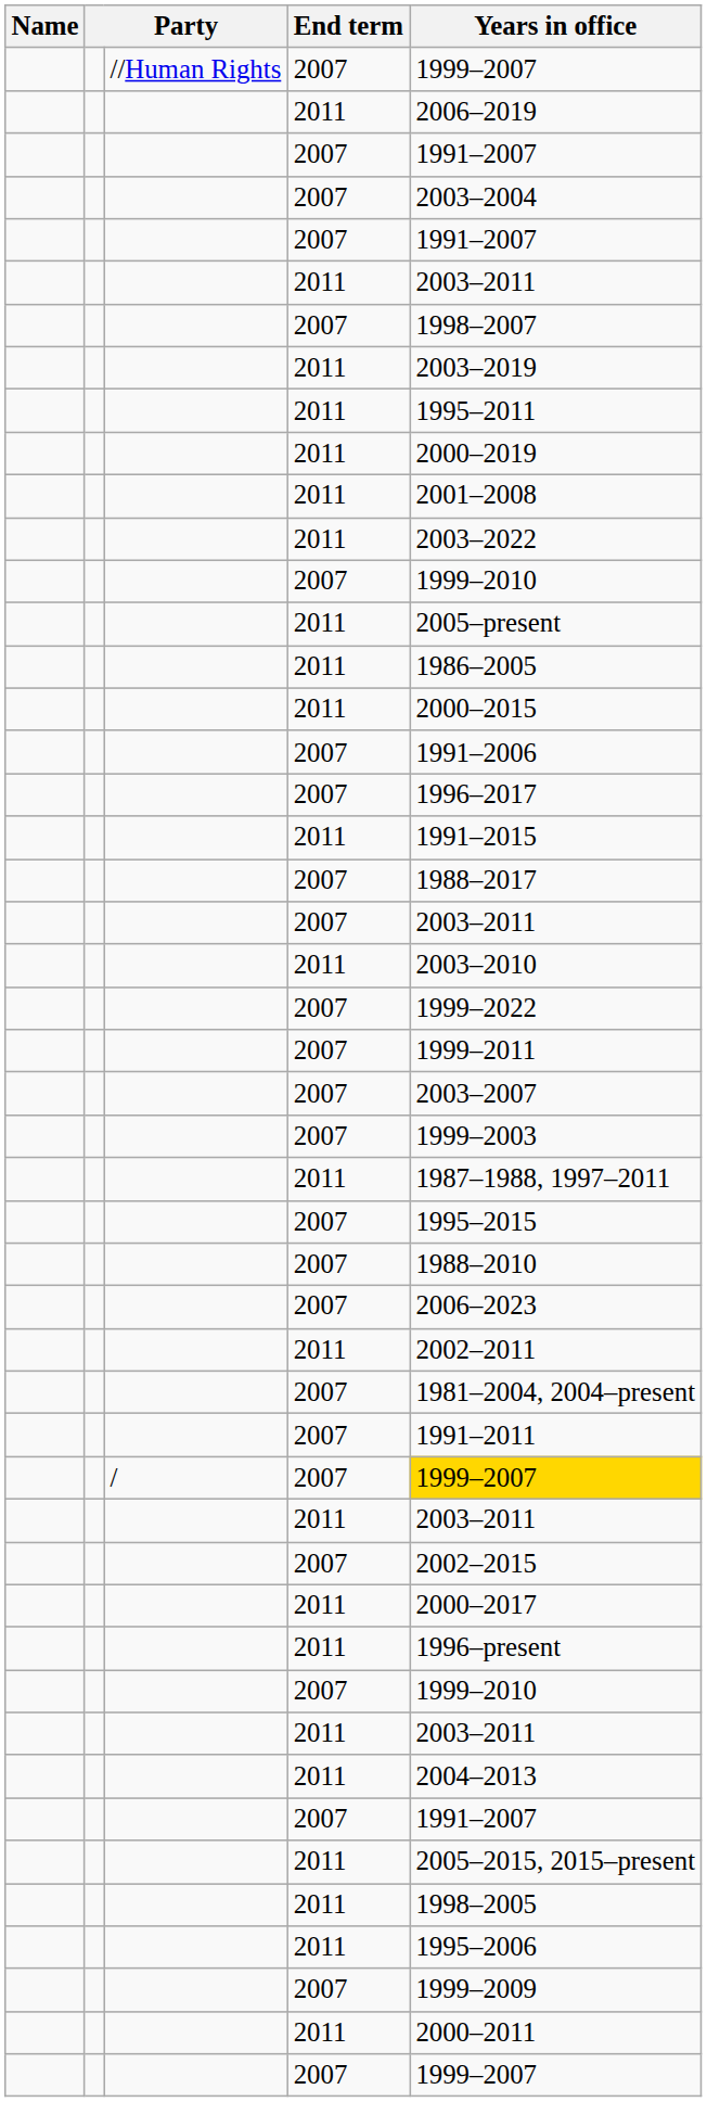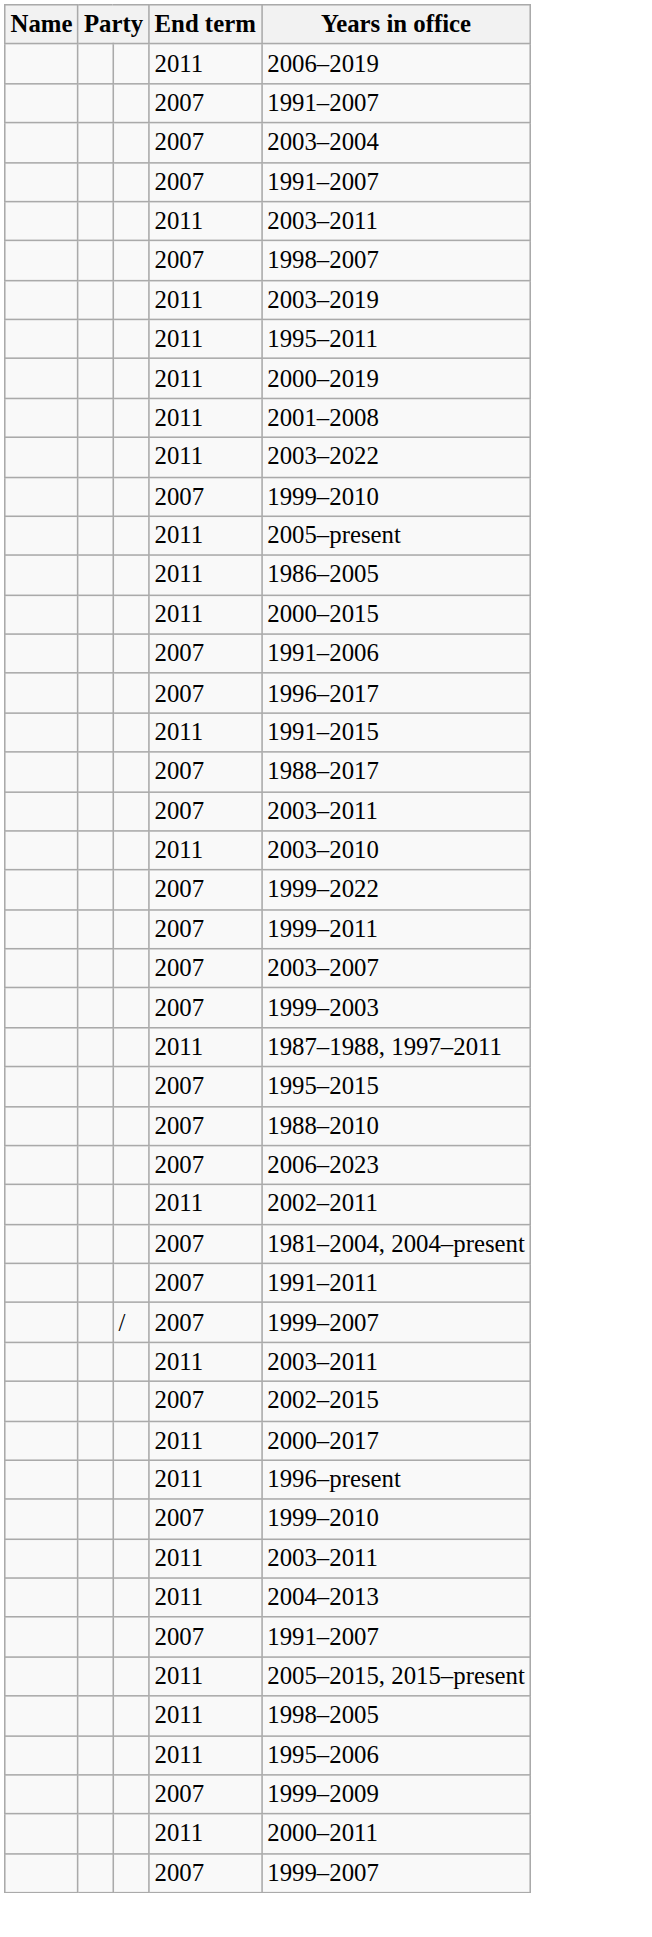 <table class="wikitable sortable">
 <tr>
 <th>Name</th>
 <th colspan=2>Party</th>
 <th>End term</th>
 <th>Years in office</th>
-</tr>
-<tr>
-<td></td>
-<td> </td>
-<td>//<a href='#'>Human Rights</a></td>
-<td>2007</td>
-<td>1999–2007</td>
 </tr>
 <tr>
 <td></td>
 <td> </td>
 <td></td>
 <td>2011</td>
 <td>2006–2019</td>
 </tr>
 <tr>
 <td></td>
 <td> </td>
 <td></td>
 <td>2007</td>
 <td>1991–2007</td>
 </tr>
 <tr>
 <td></td>
 <td> </td>
 <td></td>
 <td>2007</td>
 <td>2003–2004</td>
 </tr>
 <tr>
 <td></td>
 <td> </td>
 <td></td>
 <td>2007</td>
 <td>1991–2007</td>
 </tr>
 <tr>
 <td></td>
 <td> </td>
 <td></td>
 <td>2011</td>
 <td>2003–2011</td>
 </tr>
 <tr>
 <td></td>
 <td> </td>
 <td></td>
 <td>2007</td>
 <td>1998–2007</td>
 </tr>
 <tr>
 <td></td>
 <td> </td>
 <td></td>
 <td>2011</td>
 <td>2003–2019</td>
 </tr>
 <tr>
 <td></td>
 <td> </td>
 <td></td>
 <td>2011</td>
 <td>1995–2011</td>
 </tr>
 <tr>
 <td></td>
 <td> </td>
 <td></td>
 <td>2011</td>
 <td>2000–2019</td>
 </tr>
 <tr>
 <td></td>
 <td> </td>
 <td></td>
 <td>2011</td>
 <td>2001–2008</td>
 </tr>
 <tr>
 <td></td>
 <td> </td>
 <td></td>
 <td>2011</td>
 <td>2003–2022</td>
 </tr>
 <tr>
 <td></td>
 <td> </td>
 <td></td>
 <td>2007</td>
 <td>1999–2010</td>
 </tr>
 <tr>
 <td></td>
 <td> </td>
 <td></td>
 <td>2011</td>
 <td>2005–present</td>
 </tr>
 <tr>
 <td></td>
 <td> </td>
 <td></td>
 <td>2011</td>
 <td>1986–2005</td>
 </tr>
 <tr>
 <td></td>
 <td> </td>
 <td></td>
 <td>2011</td>
 <td>2000–2015</td>
 </tr>
 <tr>
 <td></td>
 <td> </td>
 <td></td>
 <td>2007</td>
 <td>1991–2006</td>
 </tr>
 <tr>
 <td></td>
 <td> </td>
 <td></td>
 <td>2007</td>
 <td>1996–2017</td>
 </tr>
 <tr>
 <td></td>
 <td> </td>
 <td></td>
 <td>2011</td>
 <td>1991–2015</td>
 </tr>
 <tr>
 <td></td>
 <td> </td>
 <td></td>
 <td>2007</td>
 <td>1988–2017</td>
 </tr>
 <tr>
 <td></td>
 <td> </td>
 <td></td>
 <td>2007</td>
 <td>2003–2011</td>
 </tr>
 <tr>
 <td></td>
 <td> </td>
 <td></td>
 <td>2011</td>
 <td>2003–2010</td>
 </tr>
 <tr>
 <td></td>
 <td> </td>
 <td></td>
 <td>2007</td>
 <td>1999–2022</td>
 </tr>
 <tr>
 <td></td>
 <td> </td>
 <td></td>
 <td>2007</td>
 <td>1999–2011</td>
 </tr>
 <tr>
 <td></td>
 <td> </td>
 <td></td>
 <td>2007</td>
 <td>2003–2007</td>
 </tr>
 <tr>
 <td></td>
 <td> </td>
 <td></td>
 <td>2007</td>
 <td>1999–2003</td>
 </tr>
 <tr>
 <td></td>
 <td> </td>
 <td></td>
 <td>2011</td>
 <td>1987–1988, 1997–2011</td>
 </tr>
 <tr>
 <td></td>
 <td> </td>
 <td></td>
 <td>2007</td>
 <td>1995–2015</td>
 </tr>
 <tr>
 <td></td>
 <td> </td>
 <td></td>
 <td>2007</td>
 <td>1988–2010</td>
 </tr>
 <tr>
 <td></td>
 <td> </td>
 <td></td>
 <td>2007</td>
 <td>2006–2023</td>
 </tr>
 <tr>
 <td></td>
 <td> </td>
 <td></td>
 <td>2011</td>
 <td>2002–2011</td>
 </tr>
 <tr>
 <td></td>
 <td> </td>
 <td></td>
 <td>2007</td>
 <td>1981–2004, 2004–present</td>
 </tr>
 <tr>
 <td></td>
 <td> </td>
 <td></td>
 <td>2007</td>
 <td>1991–2011</td>
 </tr>
 <tr>
 <td></td>
 <td> </td>
 <td> / </td>
 <td>2007</td>
-<td style="background: gold;">1999–2007</td>
+<td>1999–2007</td>
 </tr>
 <tr>
 <td></td>
 <td> </td>
 <td></td>
 <td>2011</td>
 <td>2003–2011</td>
 </tr>
 <tr>
 <td></td>
 <td> </td>
 <td></td>
 <td>2007</td>
 <td>2002–2015</td>
 </tr>
 <tr>
 <td></td>
 <td> </td>
 <td></td>
 <td>2011</td>
 <td>2000–2017</td>
 </tr>
 <tr>
 <td></td>
 <td> </td>
 <td></td>
 <td>2011</td>
 <td>1996–present</td>
 </tr>
 <tr>
 <td></td>
 <td> </td>
 <td></td>
 <td>2007</td>
 <td>1999–2010</td>
 </tr>
 <tr>
 <td></td>
 <td> </td>
 <td></td>
 <td>2011</td>
 <td>2003–2011</td>
 </tr>
 <tr>
 <td></td>
 <td> </td>
 <td></td>
 <td>2011</td>
 <td>2004–2013</td>
 </tr>
 <tr>
 <td></td>
 <td> </td>
 <td></td>
 <td>2007</td>
 <td>1991–2007</td>
 </tr>
 <tr>
 <td></td>
 <td> </td>
 <td></td>
 <td>2011</td>
 <td>2005–2015, 2015–present</td>
 </tr>
 <tr>
 <td></td>
 <td> </td>
 <td></td>
 <td>2011</td>
 <td>1998–2005</td>
 </tr>
 <tr>
 <td></td>
 <td> </td>
 <td></td>
 <td>2011</td>
 <td>1995–2006</td>
 </tr>
 <tr>
 <td></td>
 <td> </td>
 <td></td>
 <td>2007</td>
 <td>1999–2009</td>
 </tr>
 <tr>
 <td></td>
 <td> </td>
 <td></td>
 <td>2011</td>
 <td>2000–2011</td>
 </tr>
 <tr>
 <td></td>
 <td> </td>
 <td></td>
 <td>2007</td>
 <td>1999–2007</td>
 </tr>
 </table>
